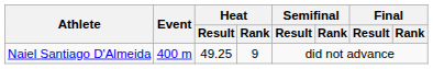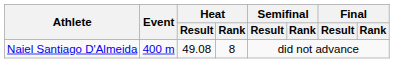 <table class=wikitable style="font-size:90%">
 <tr>
 <th rowspan="2">Athlete</th>
 <th rowspan="2">Event</th>
 <th colspan="2">Heat</th>
 <th colspan="2">Semifinal</th>
 <th colspan="2">Final</th>
 </tr>
 <tr style="font-size:95%">
 <th>Result</th>
 <th>Rank</th>
 <th>Result</th>
 <th>Rank</th>
 <th>Result</th>
 <th>Rank</th>
 </tr>
 <tr align=center>
 <td align=left><a href='#'>Naiel Santiago D'Almeida</a></td>
 <td align=left><a href='#'>400 m</a></td>
-<td>49.25</td>
-<td>9</td>
+<td>49.08</td>
+<td>8</td>
 <td colspan=4>did not advance</td>
 </tr>
 </table>
